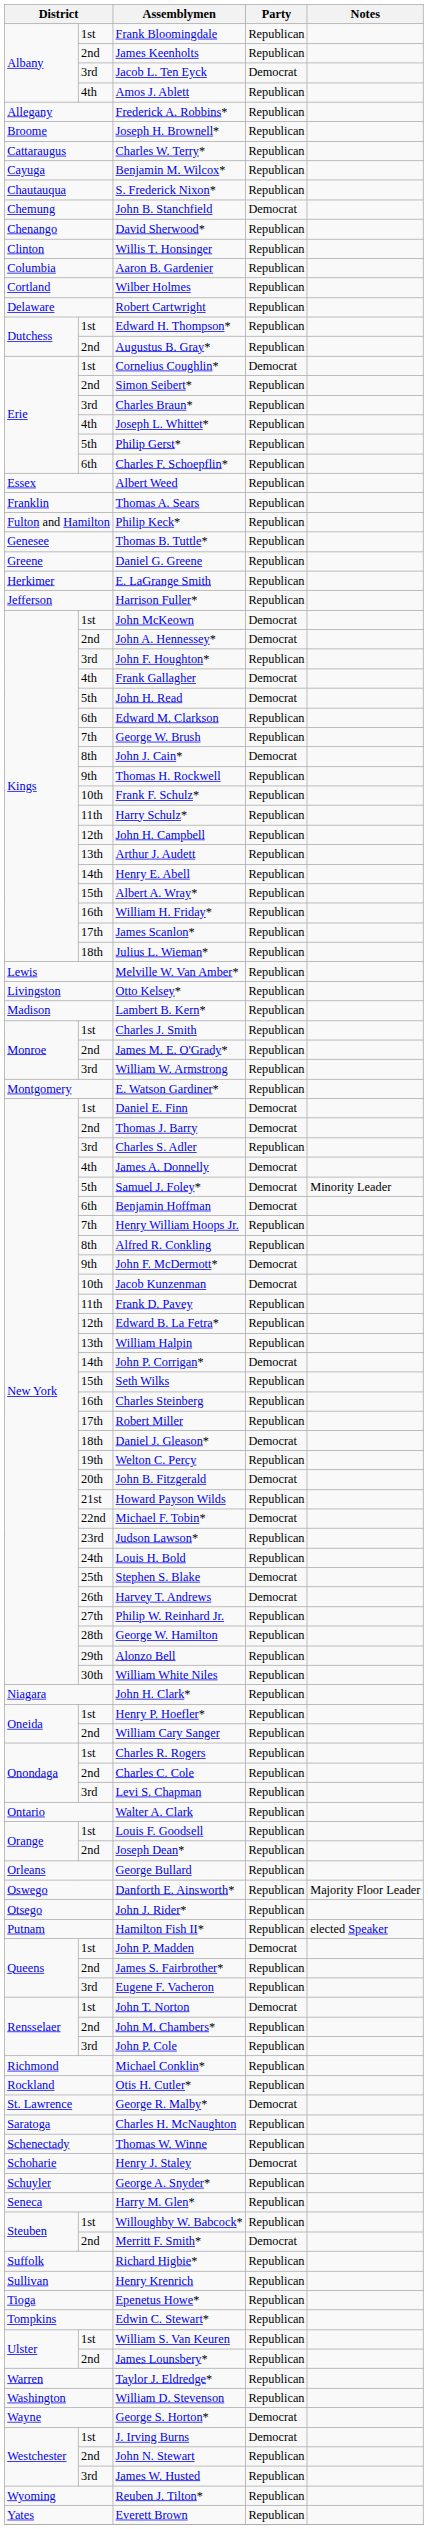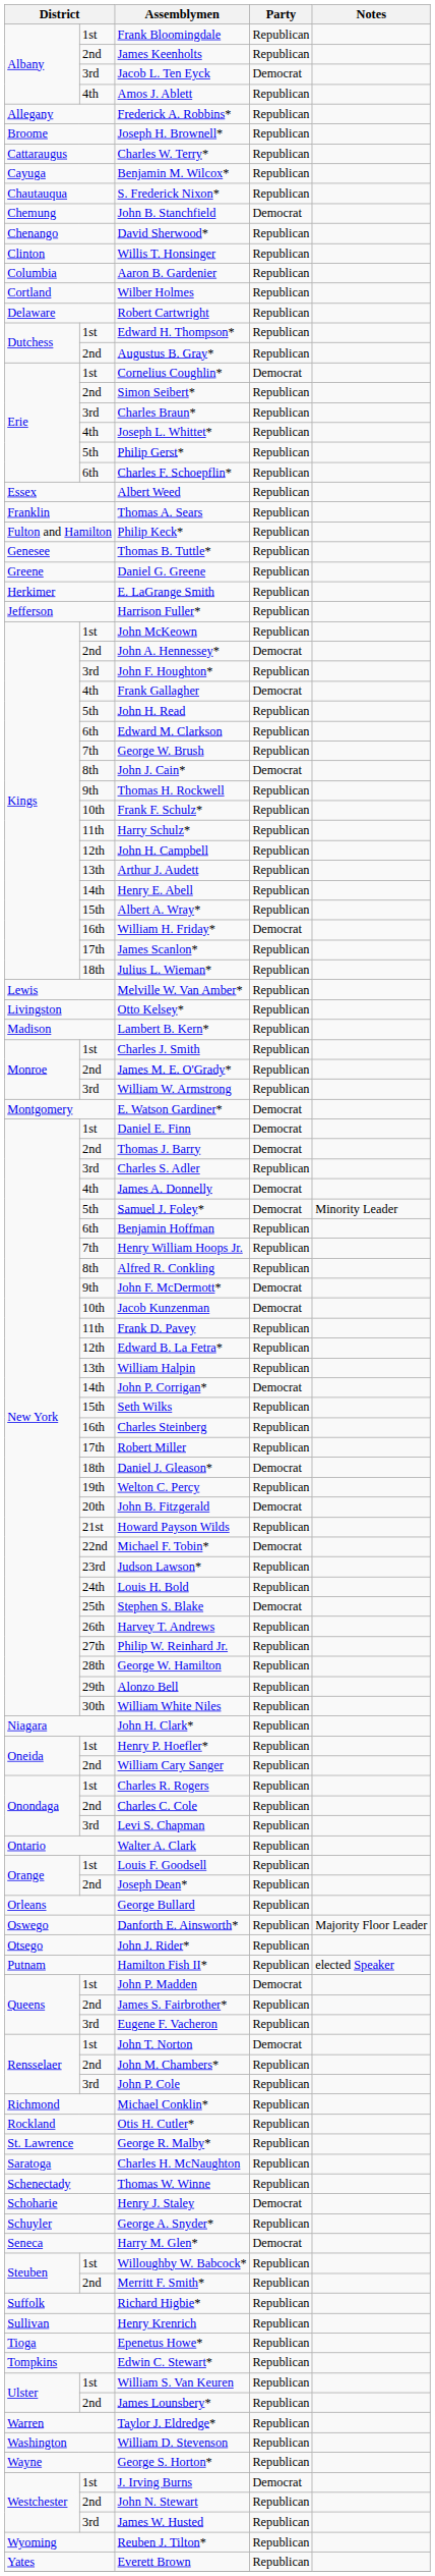 <table class=wikitable>
 <tr>
 <th colspan="2">District</th>
 <th>Assemblymen</th>
 <th>Party</th>
 <th>Notes</th>
 </tr>
 <tr>
 <td rowspan="4"><a href='#'>Albany</a></td>
 <td>1st</td>
 <td><a href='#'>Frank Bloomingdale</a></td>
 <td>Republican</td>
 <td></td>
 </tr>
 <tr>
 <td>2nd</td>
 <td><a href='#'>James Keenholts</a></td>
 <td>Republican</td>
 <td></td>
 </tr>
 <tr>
 <td>3rd</td>
 <td><a href='#'>Jacob L. Ten Eyck</a></td>
 <td>Democrat</td>
 <td></td>
 </tr>
 <tr>
 <td>4th</td>
 <td><a href='#'>Amos J. Ablett</a></td>
 <td>Republican</td>
 <td></td>
 </tr>
 <tr>
 <td colspan="2"><a href='#'>Allegany</a></td>
 <td><a href='#'>Frederick A. Robbins</a>*</td>
 <td>Republican</td>
 <td></td>
 </tr>
 <tr>
 <td colspan="2"><a href='#'>Broome</a></td>
 <td><a href='#'>Joseph H. Brownell</a>*</td>
 <td>Republican</td>
 <td></td>
 </tr>
 <tr>
 <td colspan="2"><a href='#'>Cattaraugus</a></td>
 <td><a href='#'>Charles W. Terry</a>*</td>
 <td>Republican</td>
 <td></td>
 </tr>
 <tr>
 <td colspan="2"><a href='#'>Cayuga</a></td>
 <td><a href='#'>Benjamin M. Wilcox</a>*</td>
 <td>Republican</td>
 <td></td>
 </tr>
 <tr>
 <td colspan="2"><a href='#'>Chautauqua</a></td>
 <td><a href='#'>S. Frederick Nixon</a>*</td>
 <td>Republican</td>
 <td></td>
 </tr>
 <tr>
 <td colspan="2"><a href='#'>Chemung</a></td>
 <td><a href='#'>John B. Stanchfield</a></td>
 <td>Democrat</td>
 <td></td>
 </tr>
 <tr>
 <td colspan="2"><a href='#'>Chenango</a></td>
 <td><a href='#'>David Sherwood</a>*</td>
 <td>Republican</td>
 <td></td>
 </tr>
 <tr>
 <td colspan="2"><a href='#'>Clinton</a></td>
 <td><a href='#'>Willis T. Honsinger</a></td>
 <td>Republican</td>
 <td></td>
 </tr>
 <tr>
 <td colspan="2"><a href='#'>Columbia</a></td>
 <td><a href='#'>Aaron B. Gardenier</a></td>
 <td>Republican</td>
 <td></td>
 </tr>
 <tr>
 <td colspan="2"><a href='#'>Cortland</a></td>
 <td><a href='#'>Wilber Holmes</a></td>
 <td>Republican</td>
 <td></td>
 </tr>
 <tr>
 <td colspan="2"><a href='#'>Delaware</a></td>
 <td><a href='#'>Robert Cartwright</a></td>
 <td>Republican</td>
 <td></td>
 </tr>
 <tr>
 <td rowspan="2"><a href='#'>Dutchess</a></td>
 <td>1st</td>
 <td><a href='#'>Edward H. Thompson</a>*</td>
 <td>Republican</td>
 <td></td>
 </tr>
 <tr>
 <td>2nd</td>
 <td><a href='#'>Augustus B. Gray</a>*</td>
 <td>Republican</td>
 <td></td>
 </tr>
 <tr>
 <td rowspan="6"><a href='#'>Erie</a></td>
 <td>1st</td>
 <td><a href='#'>Cornelius Coughlin</a>*</td>
 <td>Democrat</td>
 <td></td>
 </tr>
 <tr>
 <td>2nd</td>
 <td><a href='#'>Simon Seibert</a>*</td>
 <td>Republican</td>
 <td></td>
 </tr>
 <tr>
 <td>3rd</td>
 <td><a href='#'>Charles Braun</a>*</td>
 <td>Republican</td>
 <td></td>
 </tr>
 <tr>
 <td>4th</td>
 <td><a href='#'>Joseph L. Whittet</a>*</td>
 <td>Republican</td>
 <td></td>
 </tr>
 <tr>
 <td>5th</td>
 <td><a href='#'>Philip Gerst</a>*</td>
 <td>Republican</td>
 <td></td>
 </tr>
 <tr>
 <td>6th</td>
 <td><a href='#'>Charles F. Schoepflin</a>*</td>
 <td>Republican</td>
 <td></td>
 </tr>
 <tr>
 <td colspan="2"><a href='#'>Essex</a></td>
 <td><a href='#'>Albert Weed</a></td>
 <td>Republican</td>
 <td></td>
 </tr>
 <tr>
 <td colspan="2"><a href='#'>Franklin</a></td>
 <td><a href='#'>Thomas A. Sears</a></td>
 <td>Republican</td>
 <td></td>
 </tr>
 <tr>
 <td colspan="2"><a href='#'>Fulton</a> and <a href='#'>Hamilton</a></td>
 <td><a href='#'>Philip Keck</a>*</td>
 <td>Republican</td>
 <td></td>
 </tr>
 <tr>
 <td colspan="2"><a href='#'>Genesee</a></td>
 <td><a href='#'>Thomas B. Tuttle</a>*</td>
 <td>Republican</td>
 <td></td>
 </tr>
 <tr>
 <td colspan="2"><a href='#'>Greene</a></td>
 <td><a href='#'>Daniel G. Greene</a></td>
 <td>Republican</td>
 <td></td>
 </tr>
 <tr>
 <td colspan="2"><a href='#'>Herkimer</a></td>
 <td><a href='#'>E. LaGrange Smith</a></td>
 <td>Republican</td>
 <td></td>
 </tr>
 <tr>
 <td colspan="2"><a href='#'>Jefferson</a></td>
 <td><a href='#'>Harrison Fuller</a>*</td>
 <td>Republican</td>
 <td></td>
 </tr>
 <tr>
 <td rowspan="18"><a href='#'>Kings</a></td>
 <td>1st</td>
 <td><a href='#'>John McKeown</a></td>
-<td>Democrat</td>
+<td>Republican</td>
 <td></td>
 </tr>
 <tr>
 <td>2nd</td>
 <td><a href='#'>John A. Hennessey</a>*</td>
 <td>Democrat</td>
 <td></td>
 </tr>
 <tr>
 <td>3rd</td>
 <td><a href='#'>John F. Houghton</a>*</td>
 <td>Republican</td>
 <td></td>
 </tr>
 <tr>
 <td>4th</td>
 <td><a href='#'>Frank Gallagher</a></td>
 <td>Democrat</td>
 <td></td>
 </tr>
 <tr>
 <td>5th</td>
 <td><a href='#'>John H. Read</a></td>
-<td>Democrat</td>
+<td>Republican</td>
 <td></td>
 </tr>
 <tr>
 <td>6th</td>
 <td><a href='#'>Edward M. Clarkson</a></td>
 <td>Republican</td>
 <td></td>
 </tr>
 <tr>
 <td>7th</td>
 <td><a href='#'>George W. Brush</a></td>
 <td>Republican</td>
 <td></td>
 </tr>
 <tr>
 <td>8th</td>
 <td><a href='#'>John J. Cain</a>*</td>
 <td>Democrat</td>
 <td></td>
 </tr>
 <tr>
 <td>9th</td>
 <td><a href='#'>Thomas H. Rockwell</a></td>
 <td>Republican</td>
 <td></td>
 </tr>
 <tr>
 <td>10th</td>
 <td><a href='#'>Frank F. Schulz</a>*</td>
 <td>Republican</td>
 <td></td>
 </tr>
 <tr>
 <td>11th</td>
 <td><a href='#'>Harry Schulz</a>*</td>
 <td>Republican</td>
 <td></td>
 </tr>
 <tr>
 <td>12th</td>
 <td><a href='#'>John H. Campbell</a></td>
 <td>Republican</td>
 <td></td>
 </tr>
 <tr>
 <td>13th</td>
 <td><a href='#'>Arthur J. Audett</a></td>
 <td>Republican</td>
 <td></td>
 </tr>
 <tr>
 <td>14th</td>
 <td><a href='#'>Henry E. Abell</a></td>
 <td>Republican</td>
 <td></td>
 </tr>
 <tr>
 <td>15th</td>
 <td><a href='#'>Albert A. Wray</a>*</td>
 <td>Republican</td>
 <td></td>
 </tr>
 <tr>
 <td>16th</td>
 <td><a href='#'>William H. Friday</a>*</td>
-<td>Republican</td>
+<td>Democrat</td>
 <td></td>
 </tr>
 <tr>
 <td>17th</td>
 <td><a href='#'>James Scanlon</a>*</td>
 <td>Republican</td>
 <td></td>
 </tr>
 <tr>
 <td>18th</td>
 <td><a href='#'>Julius L. Wieman</a>*</td>
 <td>Republican</td>
 <td></td>
 </tr>
 <tr>
 <td colspan="2"><a href='#'>Lewis</a></td>
 <td><a href='#'>Melville W. Van Amber</a>*</td>
 <td>Republican</td>
 <td></td>
 </tr>
 <tr>
 <td colspan="2"><a href='#'>Livingston</a></td>
 <td><a href='#'>Otto Kelsey</a>*</td>
 <td>Republican</td>
 <td></td>
 </tr>
 <tr>
 <td colspan="2"><a href='#'>Madison</a></td>
 <td><a href='#'>Lambert B. Kern</a>*</td>
 <td>Republican</td>
 <td></td>
 </tr>
 <tr>
 <td rowspan="3"><a href='#'>Monroe</a></td>
 <td>1st</td>
 <td><a href='#'>Charles J. Smith</a></td>
 <td>Republican</td>
 <td></td>
 </tr>
 <tr>
 <td>2nd</td>
 <td><a href='#'>James M. E. O'Grady</a>*</td>
 <td>Republican</td>
 <td></td>
 </tr>
 <tr>
 <td>3rd</td>
 <td><a href='#'>William W. Armstrong</a></td>
 <td>Republican</td>
 <td></td>
 </tr>
 <tr>
 <td colspan="2"><a href='#'>Montgomery</a></td>
 <td><a href='#'>E. Watson Gardiner</a>*</td>
-<td>Republican</td>
+<td>Democrat</td>
 <td></td>
 </tr>
 <tr>
 <td rowspan="30"><a href='#'>New York</a></td>
 <td>1st</td>
 <td><a href='#'>Daniel E. Finn</a></td>
 <td>Democrat</td>
 <td></td>
 </tr>
 <tr>
 <td>2nd</td>
 <td><a href='#'>Thomas J. Barry</a></td>
 <td>Democrat</td>
 <td></td>
 </tr>
 <tr>
 <td>3rd</td>
 <td><a href='#'>Charles S. Adler</a></td>
 <td>Republican</td>
 <td></td>
 </tr>
 <tr>
 <td>4th</td>
 <td><a href='#'>James A. Donnelly</a></td>
 <td>Democrat</td>
 <td></td>
 </tr>
 <tr>
 <td>5th</td>
 <td><a href='#'>Samuel J. Foley</a>*</td>
 <td>Democrat</td>
 <td>Minority Leader</td>
 </tr>
 <tr>
 <td>6th</td>
 <td><a href='#'>Benjamin Hoffman</a></td>
-<td>Democrat</td>
+<td>Republican</td>
 <td></td>
 </tr>
 <tr>
 <td>7th</td>
 <td><a href='#'>Henry William Hoops Jr.</a></td>
 <td>Republican</td>
 <td></td>
 </tr>
 <tr>
 <td>8th</td>
 <td><a href='#'>Alfred R. Conkling</a></td>
 <td>Republican</td>
 <td></td>
 </tr>
 <tr>
 <td>9th</td>
 <td><a href='#'>John F. McDermott</a>*</td>
 <td>Democrat</td>
 <td></td>
 </tr>
 <tr>
 <td>10th</td>
 <td><a href='#'>Jacob Kunzenman</a></td>
 <td>Democrat</td>
 <td></td>
 </tr>
 <tr>
 <td>11th</td>
 <td><a href='#'>Frank D. Pavey</a></td>
 <td>Republican</td>
 <td></td>
 </tr>
 <tr>
 <td>12th</td>
 <td><a href='#'>Edward B. La Fetra</a>*</td>
 <td>Republican</td>
 <td></td>
 </tr>
 <tr>
 <td>13th</td>
 <td><a href='#'>William Halpin</a></td>
 <td>Republican</td>
 <td></td>
 </tr>
 <tr>
 <td>14th</td>
 <td><a href='#'>John P. Corrigan</a>*</td>
 <td>Democrat</td>
 <td></td>
 </tr>
 <tr>
 <td>15th</td>
 <td><a href='#'>Seth Wilks</a></td>
 <td>Republican</td>
 <td></td>
 </tr>
 <tr>
 <td>16th</td>
 <td><a href='#'>Charles Steinberg</a></td>
 <td>Republican</td>
 <td></td>
 </tr>
 <tr>
 <td>17th</td>
 <td><a href='#'>Robert Miller</a></td>
 <td>Republican</td>
 <td></td>
 </tr>
 <tr>
 <td>18th</td>
 <td><a href='#'>Daniel J. Gleason</a>*</td>
 <td>Democrat</td>
 <td></td>
 </tr>
 <tr>
 <td>19th</td>
 <td><a href='#'>Welton C. Percy</a></td>
 <td>Republican</td>
 <td></td>
 </tr>
 <tr>
 <td>20th</td>
 <td><a href='#'>John B. Fitzgerald</a></td>
 <td>Democrat</td>
 <td></td>
 </tr>
 <tr>
 <td>21st</td>
 <td><a href='#'>Howard Payson Wilds</a></td>
 <td>Republican</td>
 <td></td>
 </tr>
 <tr>
 <td>22nd</td>
 <td><a href='#'>Michael F. Tobin</a>*</td>
 <td>Democrat</td>
 <td></td>
 </tr>
 <tr>
 <td>23rd</td>
 <td><a href='#'>Judson Lawson</a>*</td>
 <td>Republican</td>
 <td></td>
 </tr>
 <tr>
 <td>24th</td>
 <td><a href='#'>Louis H. Bold</a></td>
 <td>Republican</td>
 <td></td>
 </tr>
 <tr>
 <td>25th</td>
 <td><a href='#'>Stephen S. Blake</a></td>
 <td>Democrat</td>
 <td></td>
 </tr>
 <tr>
 <td>26th</td>
 <td><a href='#'>Harvey T. Andrews</a></td>
-<td>Democrat</td>
+<td>Republican</td>
 <td></td>
 </tr>
 <tr>
 <td>27th</td>
 <td><a href='#'>Philip W. Reinhard Jr.</a></td>
 <td>Republican</td>
 <td></td>
 </tr>
 <tr>
 <td>28th</td>
 <td><a href='#'>George W. Hamilton</a></td>
 <td>Republican</td>
 <td></td>
 </tr>
 <tr>
 <td>29th</td>
 <td><a href='#'>Alonzo Bell</a></td>
 <td>Republican</td>
 <td></td>
 </tr>
 <tr>
 <td>30th</td>
 <td><a href='#'>William White Niles</a></td>
 <td>Republican</td>
 <td></td>
 </tr>
 <tr>
 <td colspan="2"><a href='#'>Niagara</a></td>
 <td><a href='#'>John H. Clark</a>*</td>
 <td>Republican</td>
 <td></td>
 </tr>
 <tr>
 <td rowspan="2"><a href='#'>Oneida</a></td>
 <td>1st</td>
 <td><a href='#'>Henry P. Hoefler</a>*</td>
 <td>Republican</td>
 <td></td>
 </tr>
 <tr>
 <td>2nd</td>
 <td><a href='#'>William Cary Sanger</a></td>
 <td>Republican</td>
 <td></td>
 </tr>
 <tr>
 <td rowspan="3"><a href='#'>Onondaga</a></td>
 <td>1st</td>
 <td><a href='#'>Charles R. Rogers</a></td>
 <td>Republican</td>
 <td></td>
 </tr>
 <tr>
 <td>2nd</td>
 <td><a href='#'>Charles C. Cole</a></td>
 <td>Republican</td>
 <td></td>
 </tr>
 <tr>
 <td>3rd</td>
 <td><a href='#'>Levi S. Chapman</a></td>
 <td>Republican</td>
 <td></td>
 </tr>
 <tr>
 <td colspan="2"><a href='#'>Ontario</a></td>
 <td><a href='#'>Walter A. Clark</a></td>
 <td>Republican</td>
 <td></td>
 </tr>
 <tr>
 <td rowspan="2"><a href='#'>Orange</a></td>
 <td>1st</td>
 <td><a href='#'>Louis F. Goodsell</a></td>
 <td>Republican</td>
 <td></td>
 </tr>
 <tr>
 <td>2nd</td>
 <td><a href='#'>Joseph Dean</a>*</td>
 <td>Republican</td>
 <td></td>
 </tr>
 <tr>
 <td colspan="2"><a href='#'>Orleans</a></td>
 <td><a href='#'>George Bullard</a></td>
 <td>Republican</td>
 <td></td>
 </tr>
 <tr>
 <td colspan="2"><a href='#'>Oswego</a></td>
 <td><a href='#'>Danforth E. Ainsworth</a>*</td>
 <td>Republican</td>
 <td>Majority Floor Leader</td>
 </tr>
 <tr>
 <td colspan="2"><a href='#'>Otsego</a></td>
 <td><a href='#'>John J. Rider</a>*</td>
 <td>Republican</td>
 <td></td>
 </tr>
 <tr>
 <td colspan="2"><a href='#'>Putnam</a></td>
 <td><a href='#'>Hamilton Fish II</a>*</td>
 <td>Republican</td>
 <td>elected <a href='#'>Speaker</a></td>
 </tr>
 <tr>
 <td rowspan="3"><a href='#'>Queens</a></td>
 <td>1st</td>
 <td><a href='#'>John P. Madden</a></td>
 <td>Democrat</td>
 <td></td>
 </tr>
 <tr>
 <td>2nd</td>
 <td><a href='#'>James S. Fairbrother</a>*</td>
 <td>Republican</td>
 <td></td>
 </tr>
 <tr>
 <td>3rd</td>
 <td><a href='#'>Eugene F. Vacheron</a></td>
 <td>Republican</td>
 <td></td>
 </tr>
 <tr>
 <td rowspan="3"><a href='#'>Rensselaer</a></td>
 <td>1st</td>
 <td><a href='#'>John T. Norton</a></td>
 <td>Democrat</td>
 <td></td>
 </tr>
 <tr>
 <td>2nd</td>
 <td><a href='#'>John M. Chambers</a>*</td>
 <td>Republican</td>
 <td></td>
 </tr>
 <tr>
 <td>3rd</td>
 <td><a href='#'>John P. Cole</a></td>
 <td>Republican</td>
 <td></td>
 </tr>
 <tr>
 <td colspan="2"><a href='#'>Richmond</a></td>
 <td><a href='#'>Michael Conklin</a>*</td>
 <td>Republican</td>
 <td></td>
 </tr>
 <tr>
 <td colspan="2"><a href='#'>Rockland</a></td>
 <td><a href='#'>Otis H. Cutler</a>*</td>
 <td>Republican</td>
 <td></td>
 </tr>
 <tr>
 <td colspan="2"><a href='#'>St. Lawrence</a></td>
 <td><a href='#'>George R. Malby</a>*</td>
-<td>Democrat</td>
+<td>Republican</td>
 <td></td>
 </tr>
 <tr>
 <td colspan="2"><a href='#'>Saratoga</a></td>
 <td><a href='#'>Charles H. McNaughton</a></td>
 <td>Republican</td>
 <td></td>
 </tr>
 <tr>
 <td colspan="2"><a href='#'>Schenectady</a></td>
 <td><a href='#'>Thomas W. Winne</a></td>
 <td>Republican</td>
 <td></td>
 </tr>
 <tr>
 <td colspan="2"><a href='#'>Schoharie</a></td>
 <td><a href='#'>Henry J. Staley</a></td>
 <td>Democrat</td>
 <td></td>
 </tr>
 <tr>
 <td colspan="2"><a href='#'>Schuyler</a></td>
 <td><a href='#'>George A. Snyder</a>*</td>
 <td>Republican</td>
 <td></td>
 </tr>
 <tr>
 <td colspan="2"><a href='#'>Seneca</a></td>
 <td><a href='#'>Harry M. Glen</a>*</td>
-<td>Republican</td>
+<td>Democrat</td>
 <td></td>
 </tr>
 <tr>
 <td rowspan="2"><a href='#'>Steuben</a></td>
 <td>1st</td>
 <td><a href='#'>Willoughby W. Babcock</a>*</td>
 <td>Republican</td>
 <td></td>
 </tr>
 <tr>
 <td>2nd</td>
 <td><a href='#'>Merritt F. Smith</a>*</td>
-<td>Democrat</td>
+<td>Republican</td>
 <td></td>
 </tr>
 <tr>
 <td colspan="2"><a href='#'>Suffolk</a></td>
 <td><a href='#'>Richard Higbie</a>*</td>
 <td>Republican</td>
 <td></td>
 </tr>
 <tr>
 <td colspan="2"><a href='#'>Sullivan</a></td>
 <td><a href='#'>Henry Krenrich</a></td>
 <td>Republican</td>
 <td></td>
 </tr>
 <tr>
 <td colspan="2"><a href='#'>Tioga</a></td>
 <td><a href='#'>Epenetus Howe</a>*</td>
 <td>Republican</td>
 <td></td>
 </tr>
 <tr>
 <td colspan="2"><a href='#'>Tompkins</a></td>
 <td><a href='#'>Edwin C. Stewart</a>*</td>
 <td>Republican</td>
 <td></td>
 </tr>
 <tr>
 <td rowspan="2"><a href='#'>Ulster</a></td>
 <td>1st</td>
 <td><a href='#'>William S. Van Keuren</a></td>
 <td>Republican</td>
 <td></td>
 </tr>
 <tr>
 <td>2nd</td>
 <td><a href='#'>James Lounsbery</a>*</td>
 <td>Republican</td>
 <td></td>
 </tr>
 <tr>
 <td colspan="2"><a href='#'>Warren</a></td>
 <td><a href='#'>Taylor J. Eldredge</a>*</td>
 <td>Republican</td>
 <td></td>
 </tr>
 <tr>
 <td colspan="2"><a href='#'>Washington</a></td>
 <td><a href='#'>William D. Stevenson</a></td>
 <td>Republican</td>
 <td></td>
 </tr>
 <tr>
 <td colspan="2"><a href='#'>Wayne</a></td>
 <td><a href='#'>George S. Horton</a>*</td>
-<td>Democrat</td>
+<td>Republican</td>
 <td></td>
 </tr>
 <tr>
 <td rowspan="3"><a href='#'>Westchester</a></td>
 <td>1st</td>
 <td><a href='#'>J. Irving Burns</a></td>
 <td>Democrat</td>
 <td></td>
 </tr>
 <tr>
 <td>2nd</td>
 <td><a href='#'>John N. Stewart</a></td>
 <td>Republican</td>
 <td></td>
 </tr>
 <tr>
 <td>3rd</td>
 <td><a href='#'>James W. Husted</a></td>
 <td>Republican</td>
 <td></td>
 </tr>
 <tr>
 <td colspan="2"><a href='#'>Wyoming</a></td>
 <td><a href='#'>Reuben J. Tilton</a>*</td>
 <td>Republican</td>
 <td></td>
 </tr>
 <tr>
 <td colspan="2"><a href='#'>Yates</a></td>
 <td><a href='#'>Everett Brown</a></td>
 <td>Republican</td>
 <td></td>
 </tr>
 <tr>
 </tr>
 </table>
